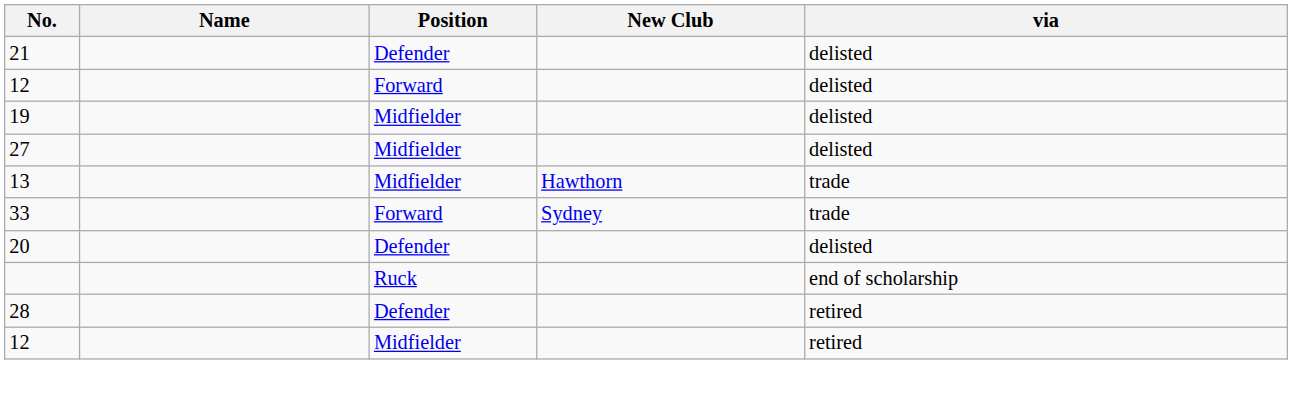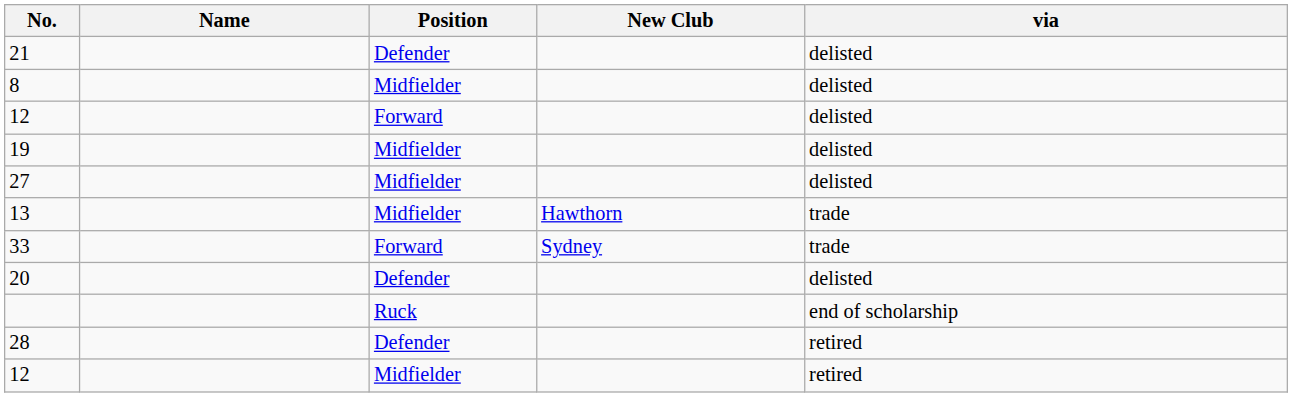 <table class="wikitable sortable" style="width:80%;">
 <tr style="background:#efefef;">
 <th width=1%>No.</th>
 <th width=6%>Name</th>
 <th width=2%>Position</th>
 <th width=5%>New Club</th>
 <th width=10%>via</th>
 </tr>
 <tr>
 <td align=left>21</td>
 <td></td>
 <td><a href='#'>Defender</a></td>
+<td></td>
+<td>delisted</td>
+</tr>
+<tr>
+<td align=left>8</td>
+<td></td>
+<td><a href='#'>Midfielder</a></td>
 <td></td>
 <td>delisted</td>
 </tr>
 <tr>
 <td align=left>12</td>
 <td></td>
 <td><a href='#'>Forward</a></td>
 <td></td>
 <td>delisted</td>
 </tr>
 <tr>
 <td align=left>19</td>
 <td></td>
 <td><a href='#'>Midfielder</a></td>
 <td></td>
 <td>delisted</td>
 </tr>
 <tr>
 <td align=left>27</td>
 <td></td>
 <td><a href='#'>Midfielder</a></td>
 <td></td>
 <td>delisted</td>
 </tr>
 <tr>
 <td align=left>13</td>
 <td></td>
 <td><a href='#'>Midfielder</a></td>
 <td><a href='#'>Hawthorn</a></td>
 <td>trade</td>
 </tr>
 <tr>
 <td align=left>33</td>
 <td></td>
 <td><a href='#'>Forward</a></td>
 <td><a href='#'>Sydney</a></td>
 <td>trade</td>
 </tr>
 <tr>
 <td align=left>20</td>
 <td></td>
 <td><a href='#'>Defender</a></td>
 <td></td>
 <td>delisted</td>
 </tr>
 <tr>
 <td align=left></td>
 <td></td>
 <td><a href='#'>Ruck</a></td>
 <td></td>
 <td>end of scholarship</td>
 </tr>
 <tr>
 <td align=left>28</td>
 <td></td>
 <td><a href='#'>Defender</a></td>
 <td></td>
 <td>retired</td>
 </tr>
 <tr>
 <td align=left>12</td>
 <td></td>
 <td><a href='#'>Midfielder</a></td>
 <td></td>
 <td>retired</td>
 </tr>
 </table>
